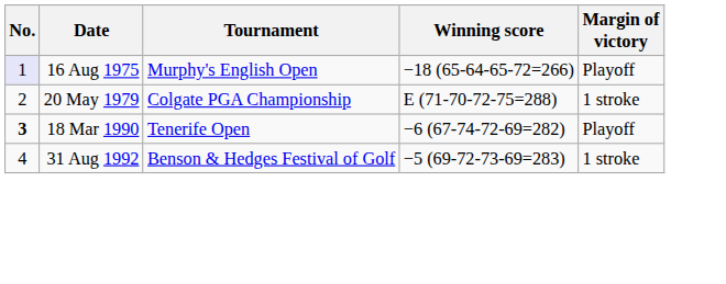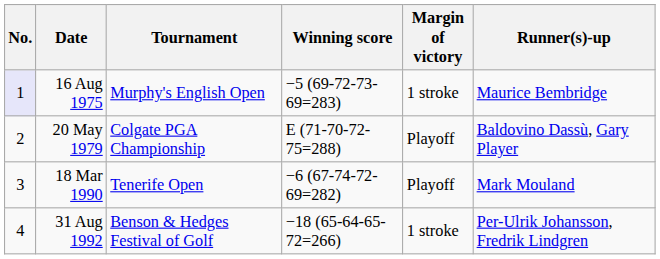 <table class="wikitable" style="font-size:95%;">
 <tr>
 <th>No.</th>
 <th>Date</th>
 <th>Tournament</th>
 <th>Winning score</th>
 <th>Margin of<br>victory</th>
+<th>Runner(s)-up</th>
 </tr>
 <tr>
 <td align=center style="background: lavender;">1</td>
 <td align=right>16 Aug <a href='#'>1975</a></td>
 <td><a href='#'>Murphy's English Open</a></td>
-<td>−18 (65-64-65-72=266)</td>
-<td>Playoff</td>
+<td>−5 (69-72-73-69=283)</td>
+<td>1 stroke</td>
+<td> <a href='#'>Maurice Bembridge</a></td>
 </tr>
 <tr>
 <td align=center>2</td>
 <td align=right>20 May <a href='#'>1979</a></td>
 <td><a href='#'>Colgate PGA Championship</a></td>
 <td>E (71-70-72-75=288)</td>
-<td>1 stroke</td>
+<td>Playoff</td>
+<td> <a href='#'>Baldovino Dassù</a>,  <a href='#'>Gary Player</a></td>
 </tr>
 <tr>
-<td align=center><strong>3</strong></td>
+<td align=center>3</td>
 <td align=right>18 Mar <a href='#'>1990</a></td>
 <td><a href='#'>Tenerife Open</a></td>
 <td>−6 (67-74-72-69=282)</td>
 <td>Playoff</td>
+<td> <a href='#'>Mark Mouland</a></td>
 </tr>
 <tr>
 <td align=center>4</td>
 <td align=right>31 Aug <a href='#'>1992</a></td>
 <td><a href='#'>Benson & Hedges Festival of Golf</a></td>
-<td>−5 (69-72-73-69=283)</td>
+<td>−18 (65-64-65-72=266)</td>
 <td>1 stroke</td>
+<td> <a href='#'>Per-Ulrik Johansson</a>,  <a href='#'>Fredrik Lindgren</a></td>
 </tr>
 </table>
